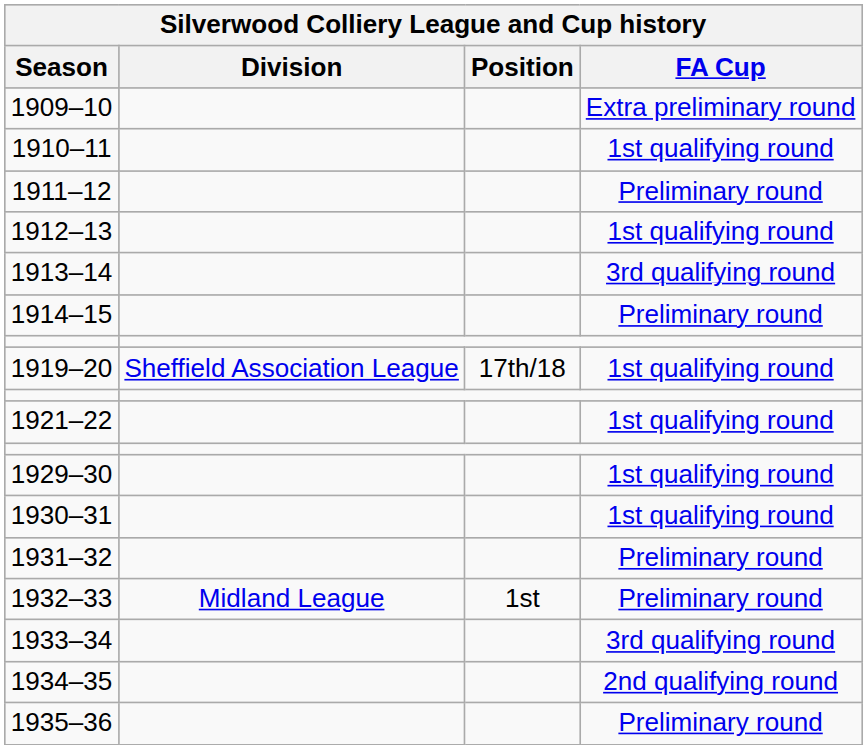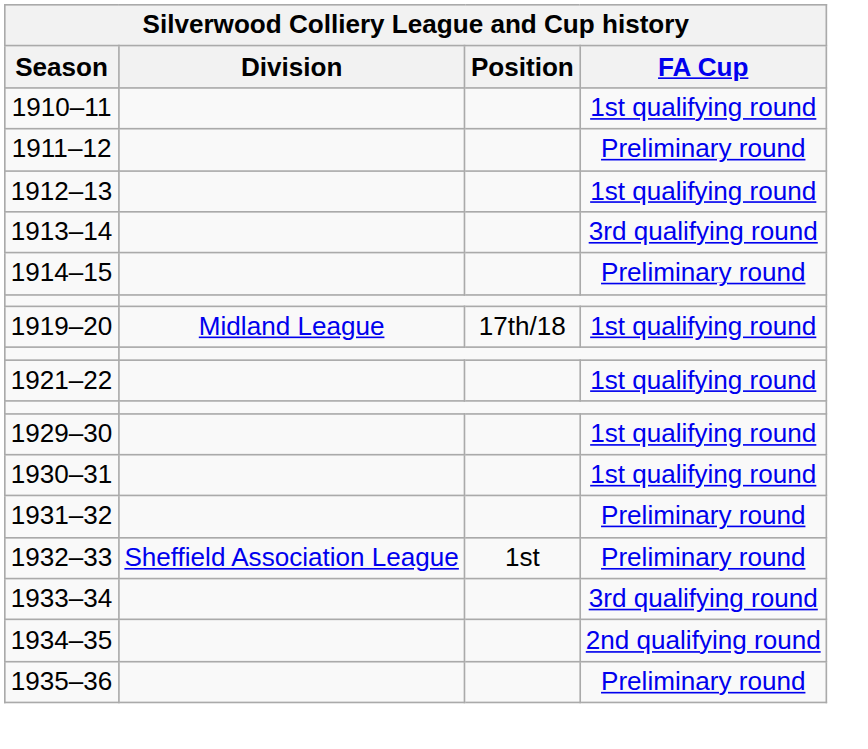 <table class="wikitable collapsible ">
 <tr>
 <th colspan="4"><strong>Silverwood Colliery League and Cup history</strong></th>
 </tr>
 <tr>
 <th>Season</th>
 <th>Division</th>
 <th>Position</th>
 <th><a href='#'>FA Cup</a></th>
-</tr>
-<tr>
-<td style="text-align:center;">1909–10</td>
-<td></td>
-<td></td>
-<td style="text-align:center;"><a href='#'>Extra preliminary round</a></td>
 </tr>
 <tr>
 <td style="text-align:center;">1910–11</td>
 <td></td>
 <td></td>
 <td style="text-align:center;"><a href='#'>1st qualifying round</a></td>
 </tr>
 <tr>
 <td style="text-align:center;">1911–12</td>
 <td></td>
 <td></td>
 <td style="text-align:center;"><a href='#'>Preliminary round</a></td>
 </tr>
 <tr>
 <td style="text-align:center;">1912–13</td>
 <td></td>
 <td></td>
 <td style="text-align:center;"><a href='#'>1st qualifying round</a></td>
 </tr>
 <tr>
 <td style="text-align:center;">1913–14</td>
 <td></td>
 <td></td>
 <td style="text-align:center;"><a href='#'>3rd qualifying round</a></td>
 </tr>
 <tr>
 <td style="text-align:center;">1914–15</td>
 <td></td>
 <td></td>
 <td style="text-align:center;"><a href='#'>Preliminary round</a></td>
 </tr>
 <tr>
 <td></td>
 </tr>
 <tr>
 <td style="text-align:center;">1919–20</td>
-<td style="text-align:center;"><a href='#'>Sheffield Association League</a></td>
+<td style="text-align:center;"><a href='#'>Midland League</a></td>
 <td style="text-align:center;">17th/18</td>
 <td style="text-align:center;"><a href='#'>1st qualifying round</a></td>
 </tr>
 <tr>
 <td></td>
 </tr>
 <tr>
 <td style="text-align:center;">1921–22</td>
 <td></td>
 <td></td>
 <td style="text-align:center;"><a href='#'>1st qualifying round</a></td>
 </tr>
 <tr>
 <td></td>
 </tr>
 <tr>
 <td style="text-align:center;">1929–30</td>
 <td></td>
 <td></td>
 <td style="text-align:center;"><a href='#'>1st qualifying round</a></td>
 </tr>
 <tr>
 <td style="text-align:center;">1930–31</td>
 <td></td>
 <td></td>
 <td style="text-align:center;"><a href='#'>1st qualifying round</a></td>
 </tr>
 <tr>
 <td style="text-align:center;">1931–32</td>
 <td></td>
 <td></td>
 <td style="text-align:center;"><a href='#'>Preliminary round</a></td>
 </tr>
 <tr>
 <td style="text-align:center;">1932–33</td>
-<td style="text-align:center;"><a href='#'>Midland League</a></td>
+<td style="text-align:center;"><a href='#'>Sheffield Association League</a></td>
 <td style="text-align:center;">1st</td>
 <td style="text-align:center;"><a href='#'>Preliminary round</a></td>
 </tr>
 <tr>
 <td style="text-align:center;">1933–34</td>
 <td></td>
 <td></td>
 <td style="text-align:center;"><a href='#'>3rd qualifying round</a></td>
 </tr>
 <tr>
 <td style="text-align:center;">1934–35</td>
 <td></td>
 <td></td>
 <td style="text-align:center;"><a href='#'>2nd qualifying round</a></td>
 </tr>
 <tr>
 <td style="text-align:center;">1935–36</td>
 <td></td>
 <td></td>
 <td style="text-align:center;"><a href='#'>Preliminary round</a></td>
 </tr>
 </table>
